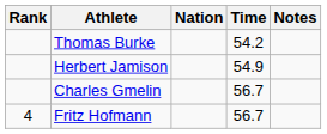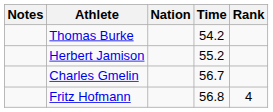 <table class="wikitable sortable" style="text-align:center">
 <tr>
-<th>Rank</th>
+<th>Notes</th>
 <th>Athlete</th>
 <th>Nation</th>
 <th>Time</th>
-<th>Notes</th>
+<th>Rank</th>
 </tr>
 <tr>
 <td></td>
 <td align=left><a href='#'>Thomas Burke</a></td>
 <td align=left></td>
 <td>54.2</td>
 <td></td>
 </tr>
 <tr>
 <td></td>
 <td align=left><a href='#'>Herbert Jamison</a></td>
 <td align=left></td>
-<td>54.9</td>
+<td>55.2</td>
 <td></td>
 </tr>
 <tr>
 <td></td>
 <td align=left><a href='#'>Charles Gmelin</a></td>
 <td align=left></td>
 <td>56.7</td>
 <td></td>
 </tr>
 <tr>
-<td>4</td>
+<td></td>
 <td align=left><a href='#'>Fritz Hofmann</a></td>
 <td align=left></td>
-<td>56.7</td>
-<td></td>
+<td>56.8</td>
+<td>4</td>
 </tr>
 </table>
